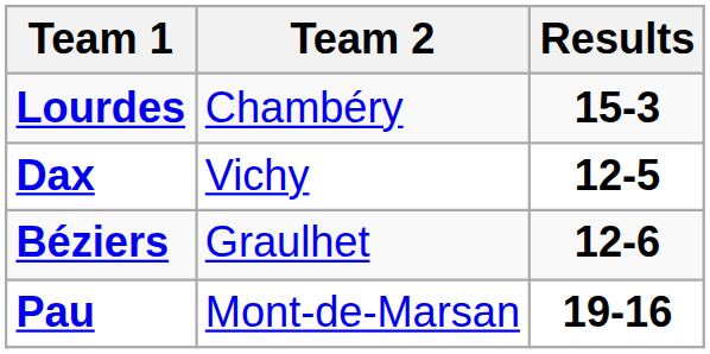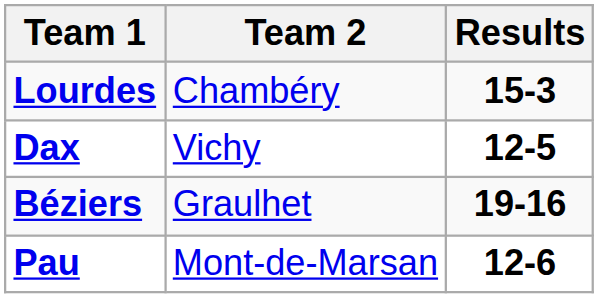 <table class="wikitable">
 <tr>
 <th>Team 1</th>
 <th>Team 2</th>
 <th>Results</th>
 </tr>
 <tr>
 <td><strong><a href='#'>Lourdes</a></strong></td>
 <td><a href='#'>Chambéry</a></td>
 <td align="center"><strong>15-3</strong></td>
 </tr>
 <tr bgcolor="white">
 <td><strong><a href='#'>Dax</a></strong></td>
 <td><a href='#'>Vichy</a></td>
 <td align="center"><strong>12-5</strong></td>
 </tr>
 <tr>
 <td><strong><a href='#'>Béziers</a></strong></td>
 <td><a href='#'>Graulhet</a></td>
-<td align="center"><strong>12-6</strong></td>
+<td align="center"><strong>19-16</strong></td>
 </tr>
 <tr bgcolor="white">
 <td><strong><a href='#'>Pau</a></strong></td>
 <td><a href='#'>Mont-de-Marsan</a></td>
-<td align="center"><strong>19-16</strong></td>
+<td align="center"><strong>12-6</strong></td>
 </tr>
 </table>
